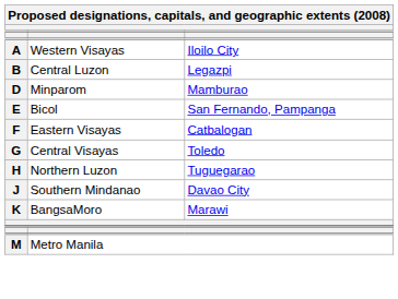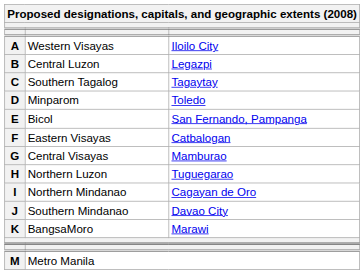 <table class="wikitable sortable" style="font-size:95%;background-color:white;white-space:nowrap;border:none;margin:auto;">
 <tr style="vertical-align:top;">
 <th scope="col" style="text-align:center;" colspan="3">Proposed designations, capitals, and geographic extents (2008)</th>
 </tr>
 <tr style="vertical-align:top;border-bottom:double grey;">
 <th scope="col" style="text-align:center;" colspan="3"></th>
 </tr>
 <tr style="vertical-align:top;border-bottom:double grey;">
 <th scope="col" style="text-align:center;"></th>
 <th scope="col" style="text-align:left;"></th>
 <th scope="col" style="text-align:left;"></th>
 </tr>
 <tr>
 <th scope="row">A</th>
 <td>Western Visayas</td>
 <td><a href='#'>Iloilo City</a></td>
 </tr>
 <tr>
 <th scope="row">B</th>
 <td>Central Luzon</td>
 <td><a href='#'>Legazpi</a></td>
 </tr>
 <tr>
+<th scope="row">C</th>
+<td>Southern Tagalog </td>
+<td><a href='#'>Tagaytay</a></td>
+</tr>
+<tr>
 <th scope="row">D</th>
 <td>Minparom</td>
-<td><a href='#'>Mamburao</a></td>
+<td><a href='#'>Toledo</a></td>
 </tr>
 <tr>
 <th scope="row">E</th>
 <td>Bicol</td>
 <td><a href='#'>San Fernando, Pampanga</a></td>
 </tr>
 <tr>
 <th scope="row">F</th>
 <td>Eastern Visayas</td>
 <td><a href='#'>Catbalogan</a></td>
 </tr>
 <tr>
 <th scope="row">G</th>
 <td>Central Visayas</td>
-<td><a href='#'>Toledo</a></td>
+<td><a href='#'>Mamburao</a></td>
 </tr>
 <tr>
 <th scope="row">H</th>
 <td>Northern Luzon</td>
 <td><a href='#'>Tuguegarao</a></td>
+</tr>
+<tr>
+<th scope="row">I</th>
+<td>Northern Mindanao</td>
+<td><a href='#'>Cagayan de Oro</a></td>
 </tr>
 <tr>
 <th scope="row">J</th>
 <td>Southern Mindanao</td>
 <td><a href='#'>Davao City</a></td>
 </tr>
 <tr>
 <th scope="row">K</th>
 <td>BangsaMoro </td>
 <td><a href='#'>Marawi</a></td>
 </tr>
 <tr style="vertical-align:top;border-bottom:double grey;">
 <th scope="col" style="text-align:center;" colspan="3"></th>
 </tr>
 <tr style="vertical-align:top;border-bottom:double grey;">
 </tr>
 <tr style="vertical-align:top;border-bottom:double grey;">
 <th scope="col" style="text-align:center;"></th>
 <th scope="col" style="text-align:left;" colspan=2></th>
 </tr>
 <tr>
 <th scope="row">M </th>
 <td colspan=2>Metro Manila</td>
 </tr>
 <tr>
 </tr>
 </table>
